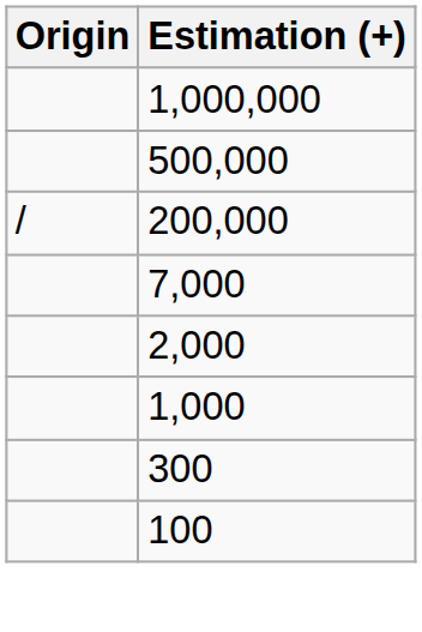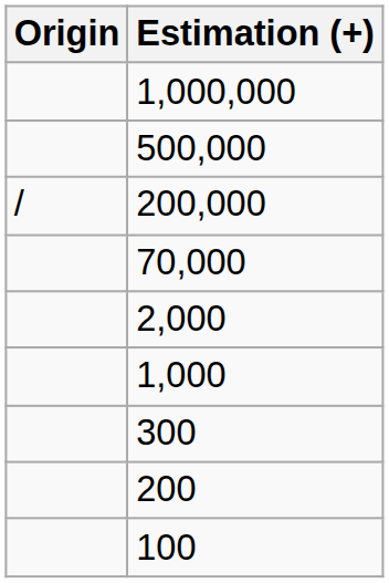 <table class="wikitable" style="float:right;">
 <tr>
 <th>Origin</th>
 <th>Estimation (+)</th>
 </tr>
 <tr>
 <td></td>
 <td>1,000,000</td>
 </tr>
 <tr>
 <td></td>
 <td>500,000</td>
 </tr>
 <tr>
 <td> /<br></td>
 <td>200,000</td>
 </tr>
 <tr>
 <td></td>
-<td>7,000</td>
+<td>70,000</td>
 </tr>
 <tr>
 <td></td>
 <td>2,000</td>
 </tr>
 <tr>
 <td></td>
 <td>1,000</td>
 </tr>
 <tr>
 <td></td>
 <td>300</td>
 </tr>
 <tr>
 <td></td>
+<td>200</td>
+</tr>
+<tr>
+<td></td>
 <td>100</td>
 </tr>
 </table>
